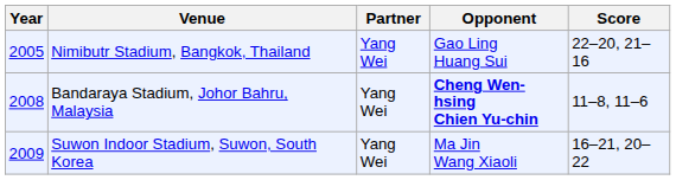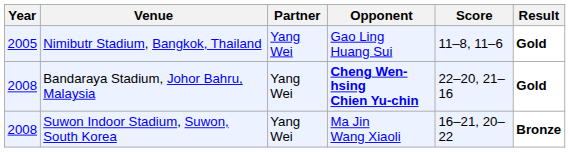 <table class="sortable wikitable" style="font-size: 90%;">
 <tr>
 <th>Year</th>
 <th>Venue</th>
 <th>Partner</th>
 <th>Opponent</th>
 <th>Score</th>
+<th>Result</th>
 </tr>
 <tr style="background:#ECF2FF">
 <td align="center"><a href='#'>2005</a></td>
 <td align="left"><a href='#'>Nimibutr Stadium</a>, <a href='#'>Bangkok, Thailand</a></td>
 <td align="left"> <a href='#'>Yang Wei</a></td>
 <td align="left"> <a href='#'>Gao Ling</a> <br>  <a href='#'>Huang Sui</a></td>
-<td align="left">22–20, 21–16</td>
+<td align="left">11–8, 11–6</td>
+<td style="text-align:left; background:white"> <strong>Gold</strong></td>
 </tr>
 <tr style="background:#ECF2FF">
 <td align="center"><a href='#'>2008</a></td>
 <td align="left">Bandaraya Stadium, <a href='#'>Johor Bahru, Malaysia</a></td>
 <td align="left"> Yang Wei</td>
 <td align="left"><strong> <a href='#'>Cheng Wen-hsing</a> <br>  <a href='#'>Chien Yu-chin</a></strong></td>
-<td align="left">11–8, 11–6</td>
+<td align="left">22–20, 21–16</td>
+<td style="text-align:left; background:white"> <strong>Gold</strong></td>
 </tr>
 <tr style="background:#ECF2FF">
-<td align="center"><a href='#'>2009</a></td>
+<td align="center"><a href='#'>2008</a></td>
 <td align="left"><a href='#'>Suwon Indoor Stadium</a>, <a href='#'>Suwon, South Korea</a></td>
 <td align="left"> Yang Wei</td>
 <td align="left"> <a href='#'>Ma Jin</a> <br>  <a href='#'>Wang Xiaoli</a></td>
 <td align="left">16–21, 20–22</td>
+<td style="text-align:left; background:white"> <strong>Bronze</strong></td>
 </tr>
 </table>
